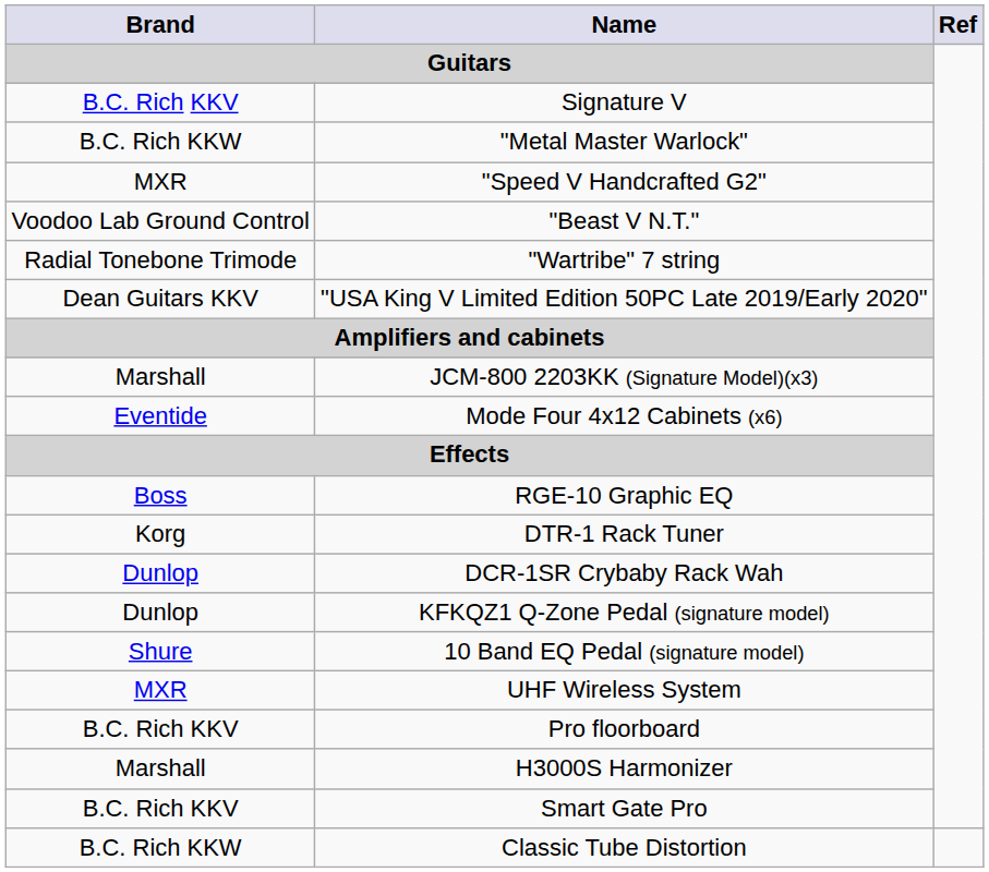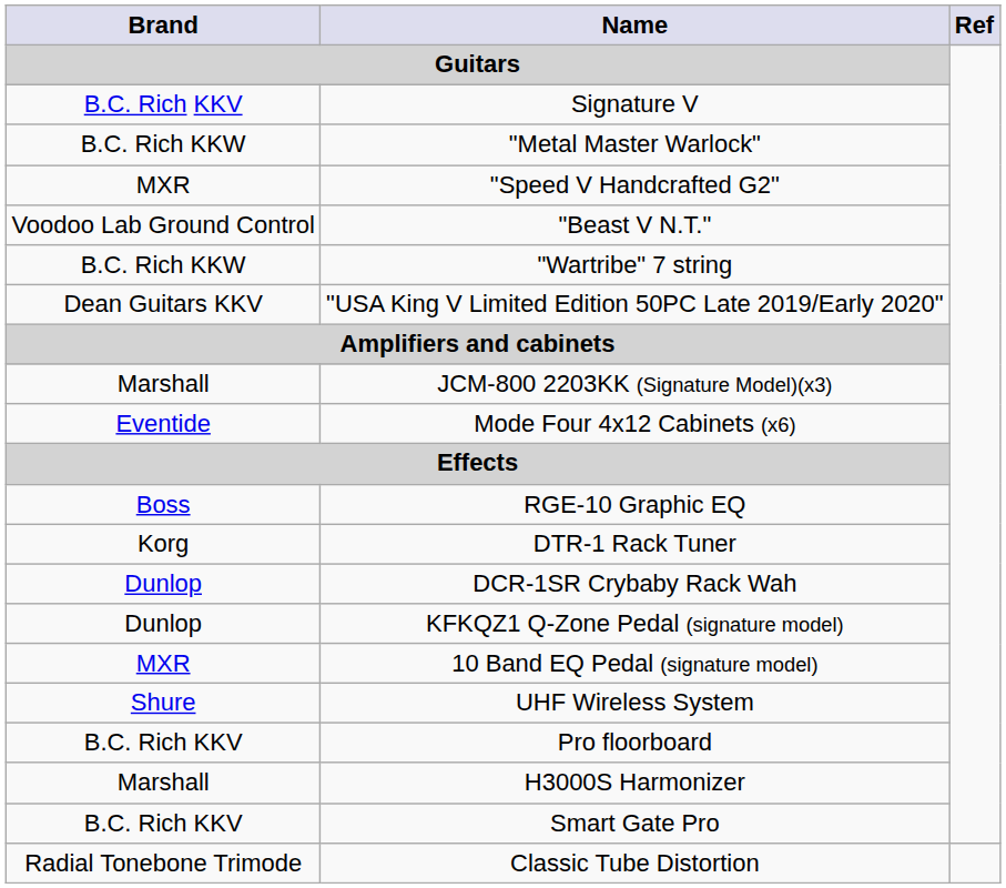 <table class="wikitable" style="font-size:96%; text-align:center; margin: 6px;">
 <tr>
 <th style="background:#dde;">Brand</th>
 <th style="background:#dde;">Name</th>
 <th style="background:#dde;">Ref</th>
 </tr>
 <tr>
 <td style="background:LightGrey;" colspan="2"><strong>Guitars</strong></td>
 <td rowspan="20"><br><br></td>
 </tr>
 <tr>
 <td><a href='#'>B.C. Rich</a> <a href='#'>KKV</a></td>
 <td>Signature V</td>
 </tr>
 <tr>
 <td>B.C. Rich KKW</td>
 <td>"Metal Master Warlock"</td>
 </tr>
 <tr>
 <td>MXR</td>
 <td>"Speed V Handcrafted G2"</td>
 </tr>
 <tr>
 <td>Voodoo Lab Ground Control</td>
 <td>"Beast V N.T."</td>
 </tr>
 <tr>
-<td>Radial Tonebone Trimode</td>
+<td>B.C. Rich KKW</td>
 <td>"Wartribe" 7 string</td>
 </tr>
 <tr>
 <td>Dean Guitars KKV</td>
 <td>"USA King V Limited Edition 50PC Late 2019/Early 2020"</td>
 </tr>
 <tr>
 <td style="background:LightGrey;" colspan="2"><strong>Amplifiers and cabinets</strong></td>
 </tr>
 <tr>
 <td>Marshall</td>
 <td>JCM-800 2203KK <small>(Signature Model)(x3)</small></td>
 </tr>
 <tr>
 <td><a href='#'>Eventide</a></td>
 <td>Mode Four 4x12 Cabinets <small>(x6)</small></td>
 </tr>
 <tr>
 <td style="background:LightGrey;" colspan="2"><strong>Effects</strong></td>
 </tr>
 <tr>
 <td><a href='#'>Boss</a></td>
 <td>RGE-10 Graphic EQ</td>
 </tr>
 <tr>
 <td>Korg</td>
 <td>DTR-1 Rack Tuner</td>
 </tr>
 <tr>
 <td><a href='#'>Dunlop</a></td>
 <td>DCR-1SR Crybaby Rack Wah</td>
 </tr>
 <tr>
 <td>Dunlop</td>
 <td>KFKQZ1 Q-Zone Pedal <small>(signature model)</small></td>
 </tr>
 <tr>
-<td><a href='#'>Shure</a></td>
+<td><a href='#'>MXR</a></td>
 <td>10 Band EQ Pedal <small>(signature model)</small></td>
 </tr>
 <tr>
-<td><a href='#'>MXR</a></td>
+<td><a href='#'>Shure</a></td>
 <td>UHF Wireless System</td>
 </tr>
 <tr>
 <td>B.C. Rich KKV</td>
 <td>Pro floorboard</td>
 </tr>
 <tr>
 <td>Marshall</td>
 <td>H3000S Harmonizer</td>
 </tr>
 <tr>
 <td>B.C. Rich KKV</td>
 <td>Smart Gate Pro</td>
 </tr>
 <tr>
-<td>B.C. Rich KKW</td>
+<td>Radial Tonebone Trimode</td>
 <td>Classic Tube Distortion</td>
 </tr>
 </table>
